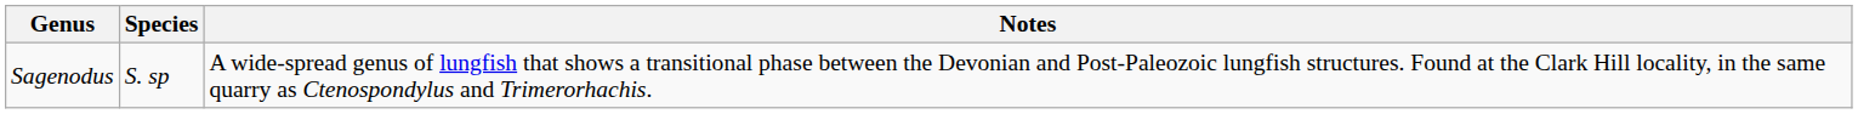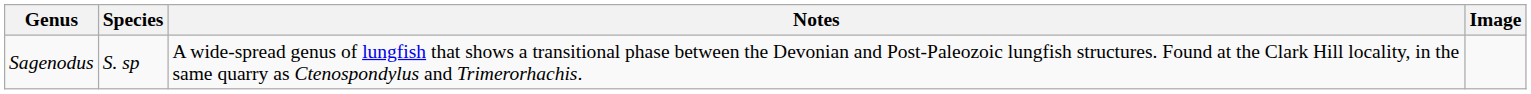 <table class="wikitable">
 <tr>
 <th>Genus</th>
 <th>Species</th>
 <th>Notes</th>
+<th>Image</th>
 </tr>
 <tr>
 <td><em>Sagenodus</em></td>
 <td><em>S. sp</em></td>
 <td>A wide-spread genus of <a href='#'>lungfish</a> that shows a transitional phase between the Devonian and Post-Paleozoic lungfish structures. Found at the Clark Hill locality, in the same quarry as <em>Ctenospondylus</em> and <em>Trimerorhachis</em>.</td>
+<td></td>
 </tr>
 </table>
